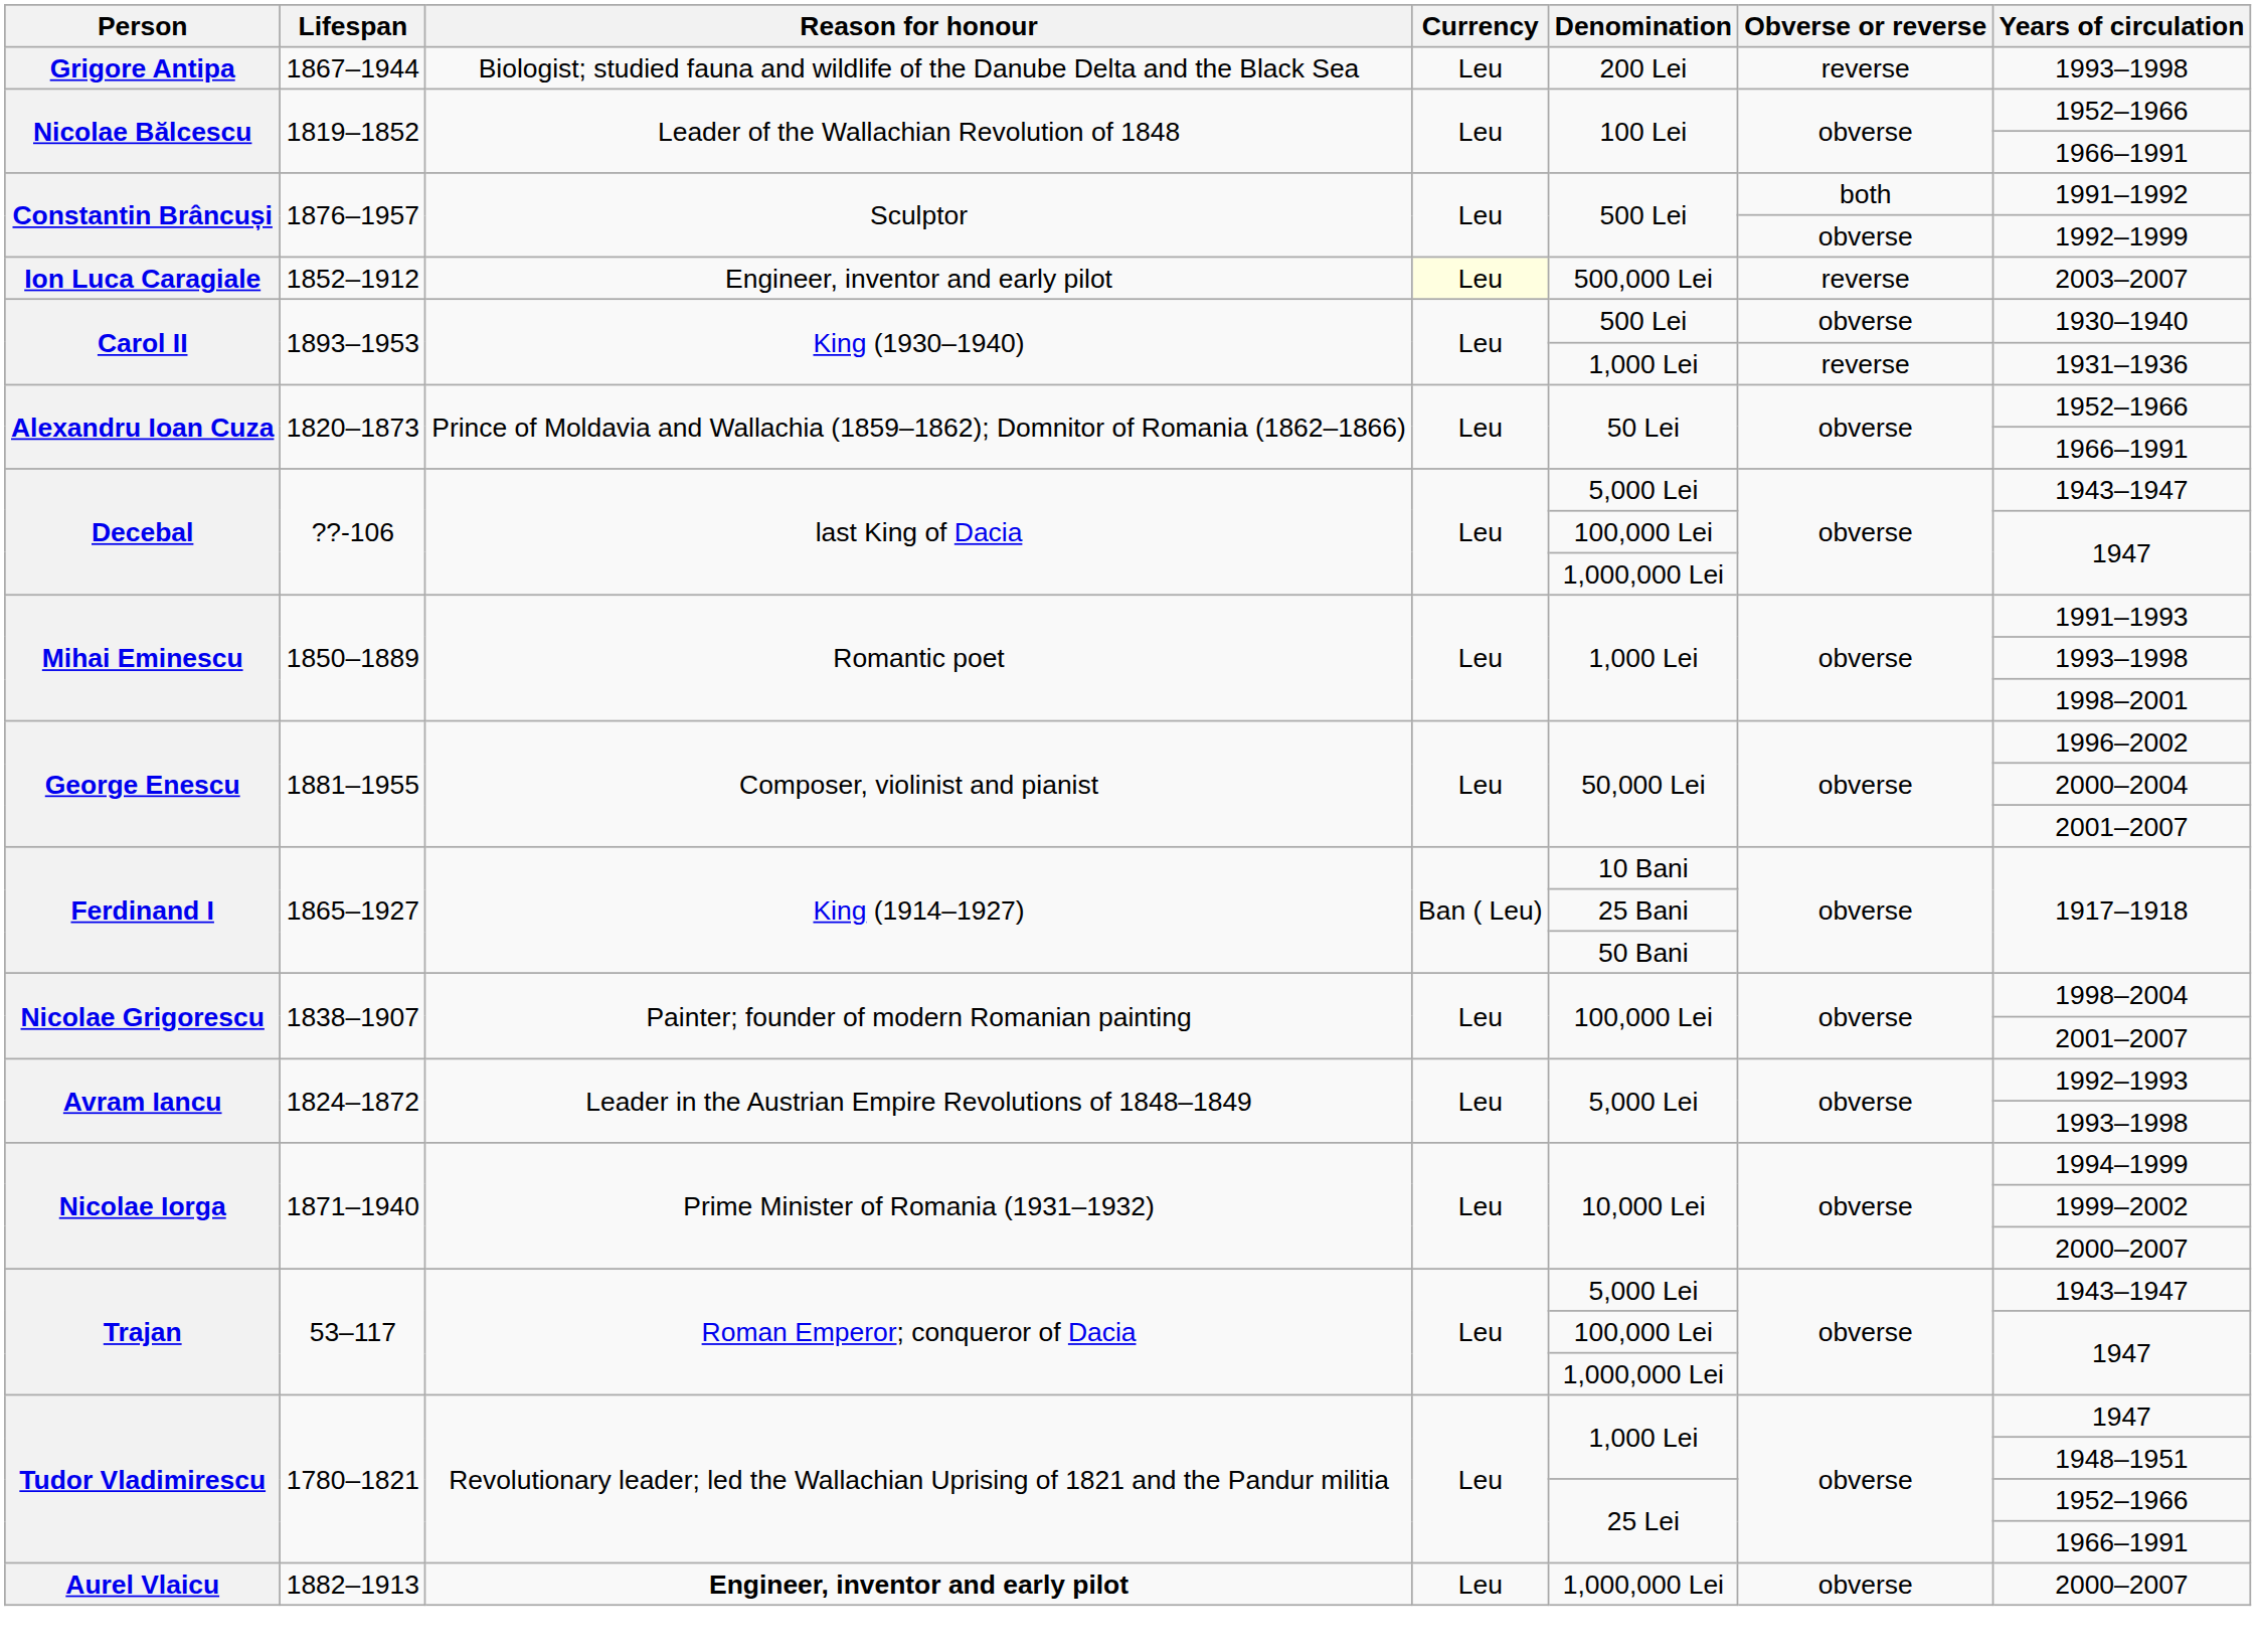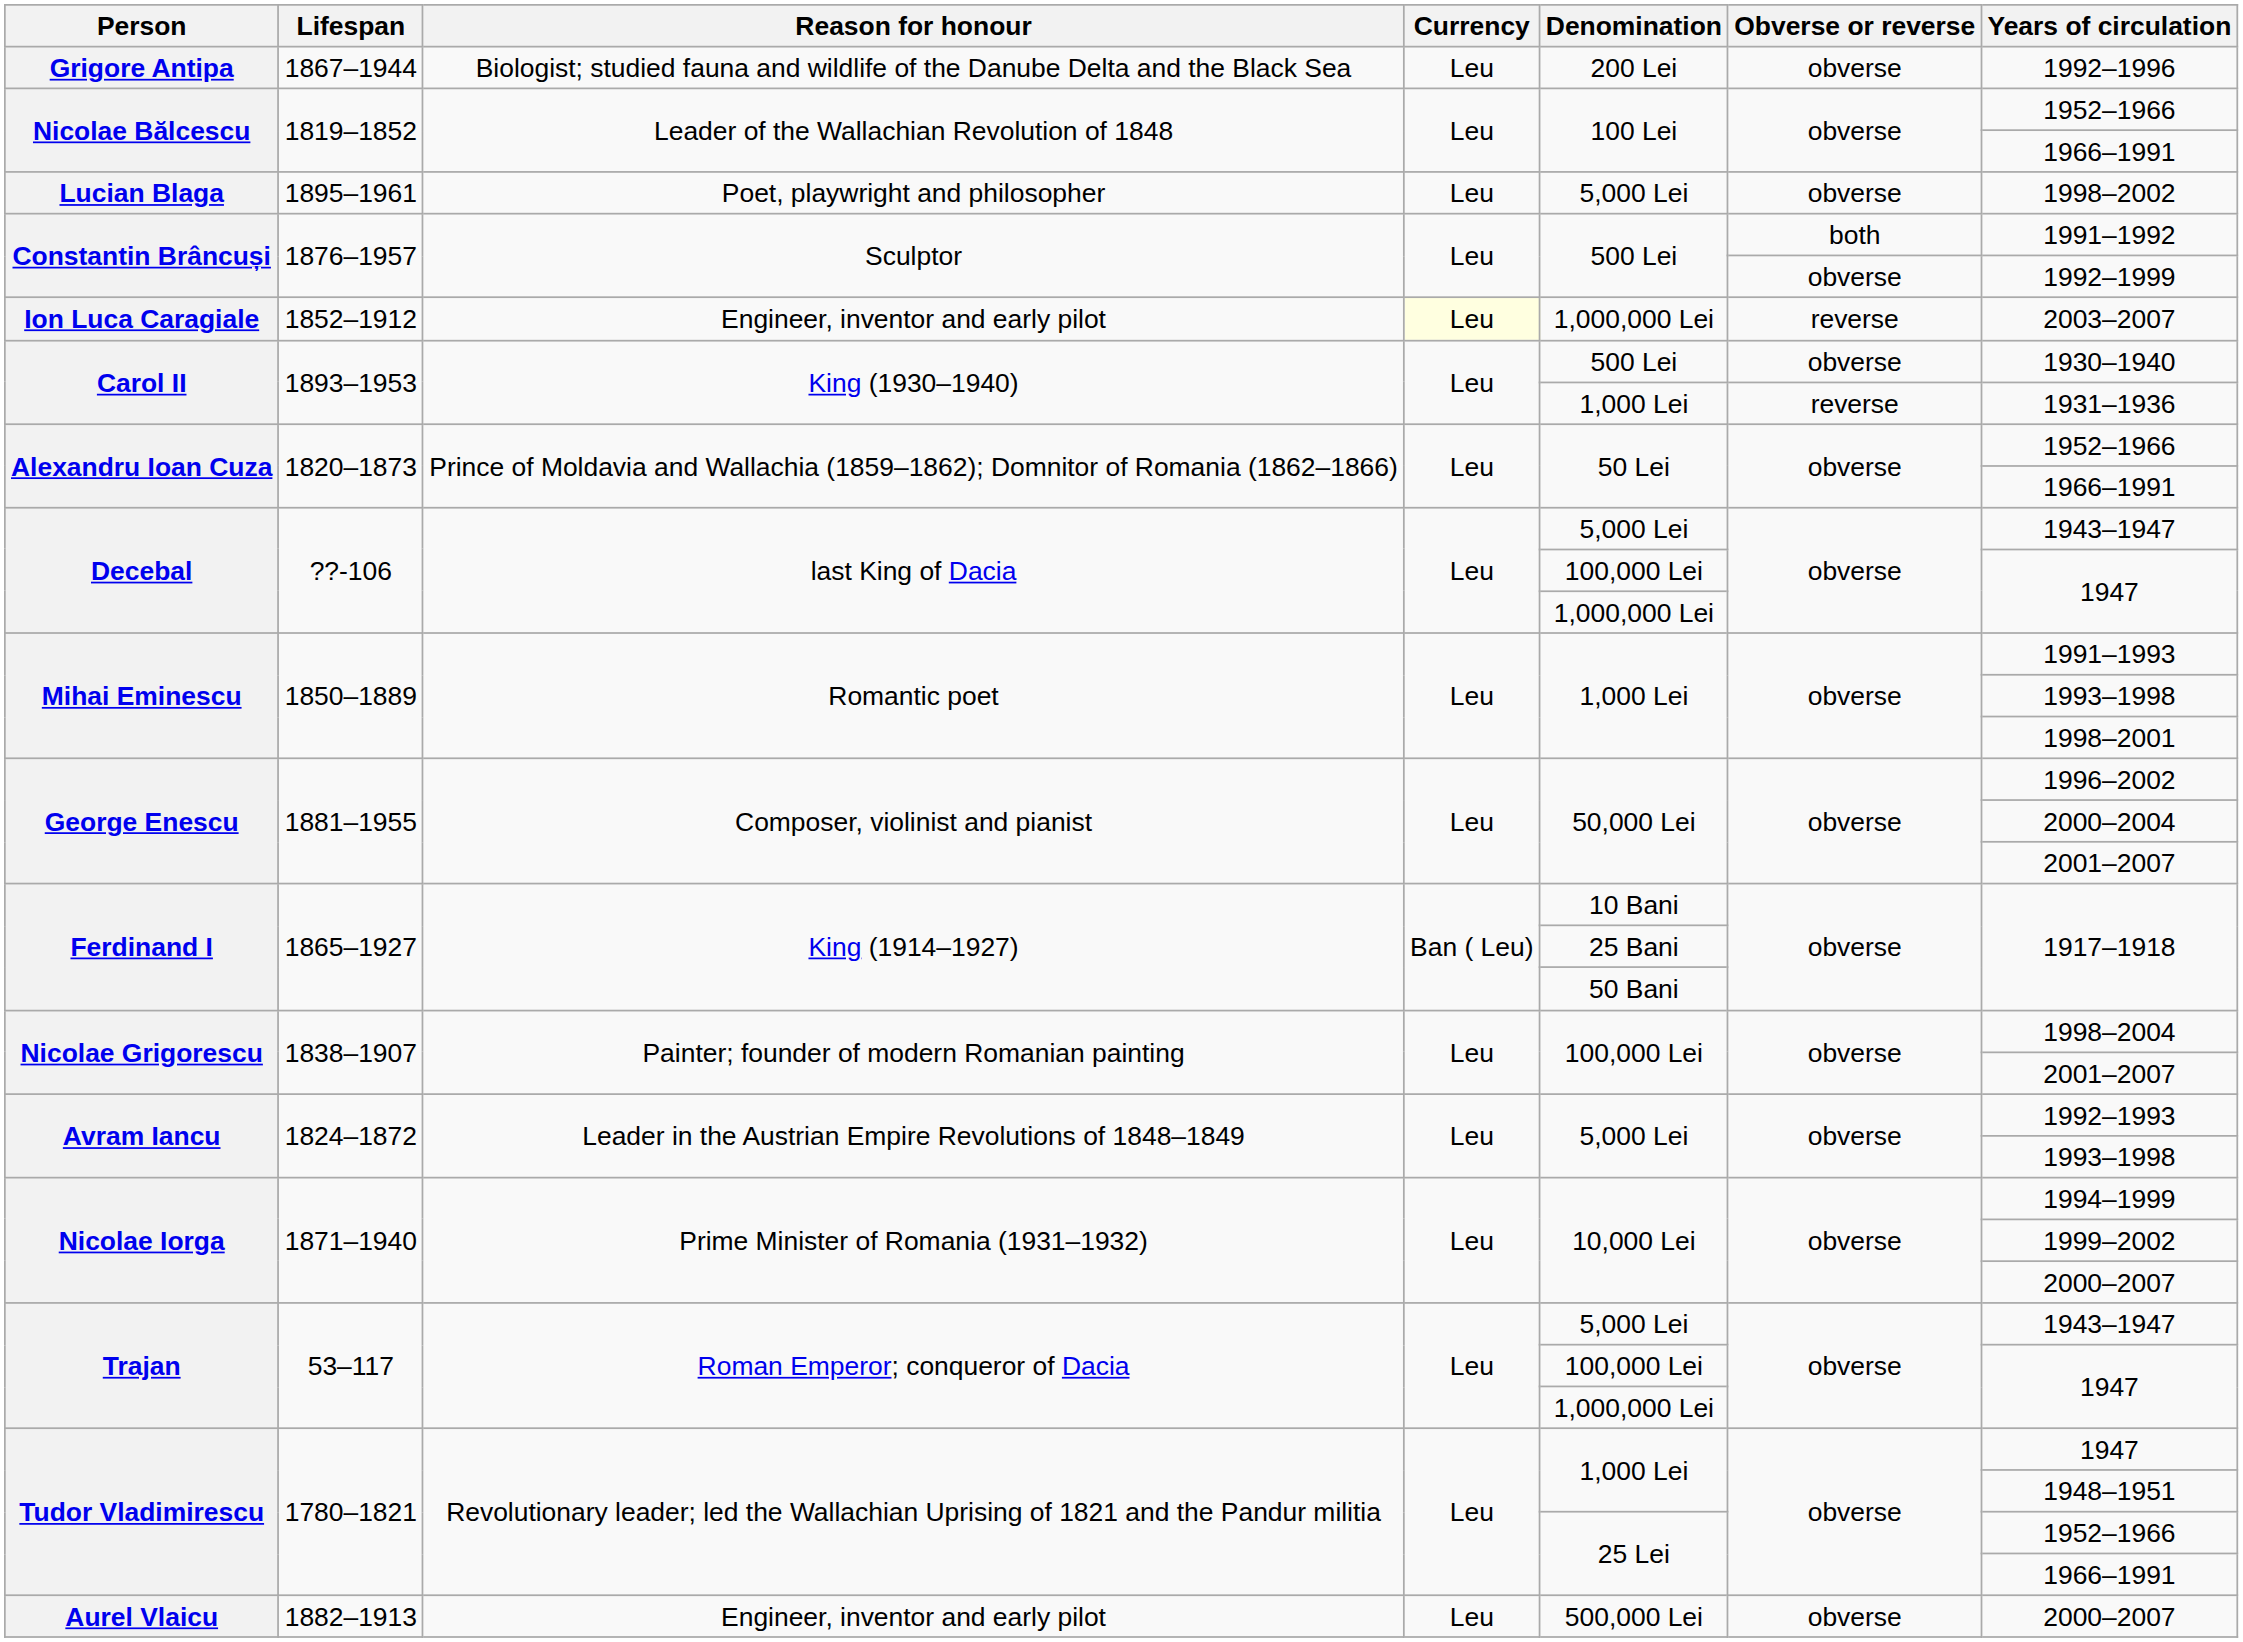 <table class="wikitable" style="font-size:95%; text-align:center;">
 <tr>
 <th>Person</th>
 <th>Lifespan</th>
 <th>Reason for honour</th>
 <th>Currency</th>
 <th>Denomination</th>
 <th>Obverse or reverse</th>
 <th>Years of circulation</th>
 </tr>
 <tr>
 <th><a href='#'>Grigore Antipa</a></th>
 <td>1867–1944</td>
 <td>Biologist; studied fauna and wildlife of the Danube Delta and the Black Sea</td>
 <td>Leu</td>
 <td>200 Lei</td>
-<td>reverse</td>
-<td>1993–1998</td>
+<td>obverse</td>
+<td>1992–1996</td>
 </tr>
 <tr>
 <th rowspan="2"><a href='#'>Nicolae Bălcescu</a></th>
 <td rowspan="2">1819–1852</td>
 <td rowspan="2">Leader of the Wallachian Revolution of 1848</td>
 <td rowspan="2">Leu</td>
 <td rowspan="2">100 Lei</td>
 <td rowspan="2">obverse</td>
 <td>1952–1966</td>
 </tr>
 <tr>
 <td>1966–1991</td>
+</tr>
+<tr>
+<th><a href='#'>Lucian Blaga</a></th>
+<td>1895–1961</td>
+<td>Poet, playwright and philosopher</td>
+<td>Leu</td>
+<td>5,000 Lei</td>
+<td>obverse</td>
+<td>1998–2002</td>
 </tr>
 <tr>
 <th rowspan="2"><a href='#'>Constantin Brâncuși</a></th>
 <td rowspan="2">1876–1957</td>
 <td rowspan="2">Sculptor</td>
 <td rowspan="2">Leu</td>
 <td rowspan="2">500 Lei</td>
 <td>both</td>
 <td>1991–1992</td>
 </tr>
 <tr>
 <td>obverse</td>
 <td>1992–1999</td>
 </tr>
 <tr>
 <th><a href='#'>Ion Luca Caragiale</a></th>
 <td>1852–1912</td>
 <td>Engineer, inventor and early pilot</td>
 <td style="background: lightyellow;">Leu</td>
-<td>500,000 Lei</td>
+<td>1,000,000 Lei</td>
 <td>reverse</td>
 <td>2003–2007</td>
 </tr>
 <tr>
 <th rowspan="2"><a href='#'>Carol II</a></th>
 <td rowspan="2">1893–1953</td>
 <td rowspan="2"><a href='#'>King</a> (1930–1940)</td>
 <td rowspan="2">Leu</td>
 <td>500 Lei</td>
 <td>obverse</td>
 <td>1930–1940</td>
 </tr>
 <tr>
 <td>1,000 Lei</td>
 <td>reverse</td>
 <td>1931–1936</td>
 </tr>
 <tr>
 <th rowspan="2"><a href='#'>Alexandru Ioan Cuza</a></th>
 <td rowspan="2">1820–1873</td>
 <td rowspan="2">Prince of Moldavia and Wallachia (1859–1862); Domnitor of Romania (1862–1866)</td>
 <td rowspan="2">Leu</td>
 <td rowspan="2">50 Lei</td>
 <td rowspan="2">obverse</td>
 <td>1952–1966</td>
 </tr>
 <tr>
 <td>1966–1991</td>
 </tr>
 <tr>
 <th rowspan="3"><a href='#'>Decebal</a></th>
 <td rowspan="3">??-106</td>
 <td rowspan="3">last King of <a href='#'>Dacia</a></td>
 <td rowspan="3">Leu</td>
 <td>5,000 Lei</td>
 <td rowspan="3">obverse</td>
 <td>1943–1947</td>
 </tr>
 <tr>
 <td>100,000 Lei</td>
 <td rowspan="2">1947</td>
 </tr>
 <tr>
 <td>1,000,000 Lei</td>
 </tr>
 <tr>
 <th rowspan="3"><a href='#'>Mihai Eminescu</a></th>
 <td rowspan="3">1850–1889</td>
 <td rowspan="3">Romantic poet</td>
 <td rowspan="3">Leu</td>
 <td rowspan="3">1,000 Lei</td>
 <td rowspan="3">obverse</td>
 <td>1991–1993</td>
 </tr>
 <tr>
 <td>1993–1998</td>
 </tr>
 <tr>
 <td>1998–2001</td>
 </tr>
 <tr>
 <th rowspan="3"><a href='#'>George Enescu</a></th>
 <td rowspan="3">1881–1955</td>
 <td rowspan="3">Composer, violinist and pianist</td>
 <td rowspan="3">Leu</td>
 <td rowspan="3">50,000 Lei</td>
 <td rowspan="3">obverse</td>
 <td>1996–2002</td>
 </tr>
 <tr>
 <td>2000–2004</td>
 </tr>
 <tr>
 <td>2001–2007</td>
 </tr>
 <tr>
 <th rowspan="3"><a href='#'>Ferdinand I</a></th>
 <td rowspan="3">1865–1927</td>
 <td rowspan="3"><a href='#'>King</a> (1914–1927)</td>
 <td rowspan="3">Ban ( Leu)</td>
 <td>10 Bani</td>
 <td rowspan="3">obverse</td>
 <td rowspan="3">1917–1918</td>
 </tr>
 <tr>
 <td>25 Bani</td>
 </tr>
 <tr>
 <td>50 Bani</td>
 </tr>
 <tr>
 <th rowspan="2"><a href='#'>Nicolae Grigorescu</a></th>
 <td rowspan="2">1838–1907</td>
 <td rowspan="2">Painter; founder of modern Romanian painting</td>
 <td rowspan="2">Leu</td>
 <td rowspan="2">100,000 Lei</td>
 <td rowspan="2">obverse</td>
 <td>1998–2004</td>
 </tr>
 <tr>
 <td>2001–2007</td>
 </tr>
 <tr>
 <th rowspan="2"><a href='#'>Avram Iancu</a></th>
 <td rowspan="2">1824–1872</td>
 <td rowspan="2">Leader in the Austrian Empire Revolutions of 1848–1849</td>
 <td rowspan="2">Leu</td>
 <td rowspan="2">5,000 Lei</td>
 <td rowspan="2">obverse</td>
 <td>1992–1993</td>
 </tr>
 <tr>
 <td>1993–1998</td>
 </tr>
 <tr>
 <th rowspan="3"><a href='#'>Nicolae Iorga</a></th>
 <td rowspan="3">1871–1940</td>
 <td rowspan="3">Prime Minister of Romania (1931–1932)</td>
 <td rowspan="3">Leu</td>
 <td rowspan="3">10,000 Lei</td>
 <td rowspan="3">obverse</td>
 <td>1994–1999</td>
 </tr>
 <tr>
 <td>1999–2002</td>
 </tr>
 <tr>
 <td>2000–2007</td>
 </tr>
 <tr>
 <th rowspan="3"><a href='#'>Trajan</a></th>
 <td rowspan="3">53–117</td>
 <td rowspan="3"><a href='#'>Roman Emperor</a>; conqueror of <a href='#'>Dacia</a></td>
 <td rowspan="3">Leu</td>
 <td>5,000 Lei</td>
 <td rowspan="3">obverse</td>
 <td>1943–1947</td>
 </tr>
 <tr>
 <td>100,000 Lei</td>
 <td rowspan="2">1947</td>
 </tr>
 <tr>
 <td>1,000,000 Lei</td>
 </tr>
 <tr>
 <th rowspan="4"><a href='#'>Tudor Vladimirescu</a></th>
 <td rowspan="4">1780–1821</td>
 <td rowspan="4">Revolutionary leader; led the Wallachian Uprising of 1821 and the Pandur militia</td>
 <td rowspan="4">Leu</td>
 <td rowspan="2">1,000 Lei</td>
 <td rowspan="4">obverse</td>
 <td>1947</td>
 </tr>
 <tr>
 <td>1948–1951</td>
 </tr>
 <tr>
 <td rowspan="2">25 Lei</td>
 <td>1952–1966</td>
 </tr>
 <tr>
 <td>1966–1991</td>
 </tr>
 <tr>
 <th><a href='#'>Aurel Vlaicu</a></th>
 <td>1882–1913</td>
-<td><strong>Engineer, inventor and early pilot</strong></td>
+<td>Engineer, inventor and early pilot</td>
 <td>Leu</td>
-<td>1,000,000 Lei</td>
+<td>500,000 Lei</td>
 <td>obverse</td>
 <td>2000–2007</td>
 </tr>
 </table>
